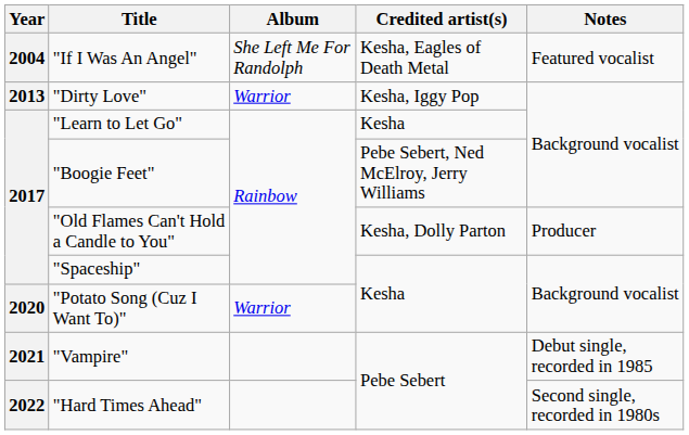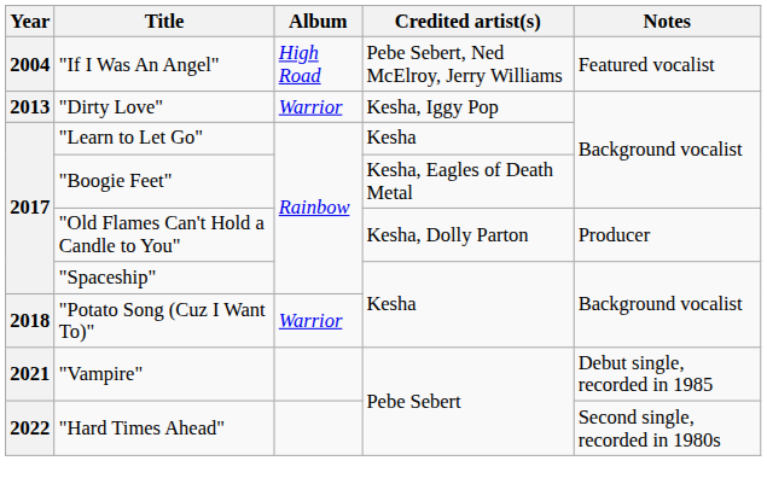 <table class="wikitable plainrowheaders" style="text-align:left;">
 <tr>
 <th scope="col">Year</th>
 <th scope="col">Title</th>
 <th scope="col">Album</th>
 <th scope="col">Credited artist(s)</th>
 <th scope="col">Notes</th>
 </tr>
 <tr>
 <th scope="row">2004</th>
 <td>"If I Was An Angel"</td>
-<td><em>She Left Me For Randolph</em></td>
-<td>Kesha, Eagles of Death Metal</td>
+<td><em><a href='#'>High Road</a></em></td>
+<td>Pebe Sebert, Ned McElroy, Jerry Williams</td>
 <td>Featured vocalist</td>
 </tr>
 <tr>
 <th scope="row">2013</th>
 <td>"Dirty Love"</td>
 <td><em><a href='#'>Warrior</a></em></td>
 <td>Kesha, Iggy Pop</td>
 <td rowspan="3">Background vocalist</td>
 </tr>
 <tr>
 <th scope="row" rowspan="4">2017</th>
 <td>"Learn to Let Go"</td>
 <td rowspan="4"><em><a href='#'>Rainbow</a></em></td>
 <td>Kesha</td>
 </tr>
 <tr>
 <td>"Boogie Feet"</td>
-<td>Pebe Sebert, Ned McElroy, Jerry Williams</td>
+<td>Kesha, Eagles of Death Metal</td>
 </tr>
 <tr>
 <td>"Old Flames Can't Hold a Candle to You"</td>
 <td>Kesha, Dolly Parton</td>
 <td>Producer</td>
 </tr>
 <tr>
 <td>"Spaceship"</td>
 <td rowspan="2">Kesha</td>
 <td rowspan="2">Background vocalist</td>
 </tr>
 <tr>
-<th scope="row">2020</th>
+<th scope="row">2018</th>
 <td>"Potato Song (Cuz I Want To)"</td>
 <td><em><a href='#'>Warrior</a></em></td>
 </tr>
 <tr>
 <th scope="row">2021</th>
 <td>"Vampire"</td>
 <td></td>
 <td rowspan="2">Pebe Sebert</td>
 <td>Debut single, recorded in 1985</td>
 </tr>
 <tr>
 <th scope="row">2022</th>
 <td>"Hard Times Ahead"</td>
 <td></td>
 <td>Second single, recorded in 1980s</td>
 </tr>
 </table>
